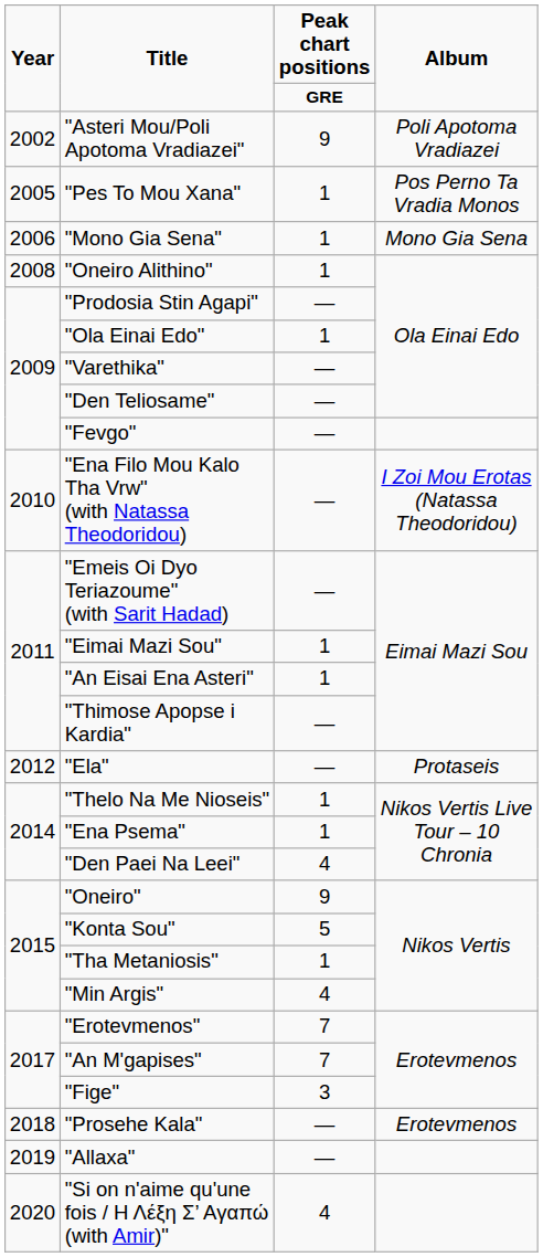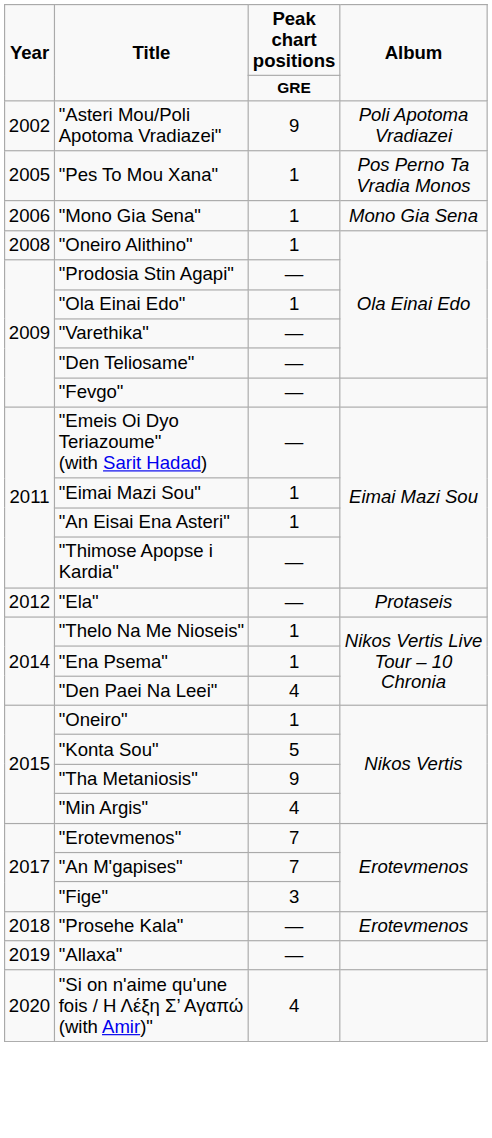 <table class="wikitable" style="text-align:center;">
 <tr>
 <td rowspan="2" width="10"><strong>Year </strong></td>
 <td rowspan="2" width="160"><strong>Title</strong></td>
 <td colspan="1"><strong>Peak chart positions</strong></td>
 <td rowspan="2" width="120"><strong>Album</strong></td>
 </tr>
 <tr style="font-size:smaller">
 <td width="30"><strong>GRE</strong><br></td>
 </tr>
 <tr>
 <td>2002</td>
 <td align="left">"Asteri Mou/Poli Apotoma Vradiazei"</td>
 <td>9</td>
 <td><em>Poli Apotoma Vradiazei</em></td>
 </tr>
 <tr>
 <td>2005</td>
 <td align="left">"Pes To Mou Xana"</td>
 <td>1</td>
 <td><em>Pos Perno Ta Vradia Monos</em></td>
 </tr>
 <tr>
 <td>2006</td>
 <td align="left">"Mono Gia Sena"</td>
 <td>1</td>
 <td><em>Mono Gia Sena</em></td>
 </tr>
 <tr>
 <td>2008</td>
 <td align="left">"Oneiro Alithino"</td>
 <td>1</td>
 <td rowspan="5"><em>Ola Einai Edo</em></td>
 </tr>
 <tr>
 <td rowspan="5">2009</td>
 <td align="left">"Prodosia Stin Agapi"</td>
 <td>—</td>
 </tr>
 <tr>
 <td align="left">"Ola Einai Edo"</td>
 <td>1</td>
 </tr>
 <tr>
 <td align="left">"Varethika"</td>
 <td>—</td>
 </tr>
 <tr>
 <td align="left">"Den Teliosame"</td>
 <td>—</td>
 </tr>
 <tr>
 <td align="left">"Fevgo"</td>
 <td>—</td>
 <td></td>
 </tr>
 <tr>
-<td>2010</td>
-<td align="left">"Ena Filo Mou Kalo Tha Vrw"<br><span>(with <a href='#'>Natassa Theodoridou</a>)</span></td>
-<td>—</td>
-<td><em><a href='#'>I Zoi Mou Erotas</a></em> <br><em>(Natassa Theodoridou)</em></td>
-</tr>
-<tr>
 <td rowspan="4">2011</td>
 <td align="left">"Emeis Oi Dyo Teriazoume"<br><span>(with <a href='#'>Sarit Hadad</a>)</span></td>
 <td>—</td>
 <td rowspan="4"><em>Eimai Mazi Sou</em></td>
 </tr>
 <tr>
 <td align="left">"Eimai Mazi Sou"</td>
 <td>1</td>
 </tr>
 <tr>
 <td align="left">"An Eisai Ena Asteri"</td>
 <td>1</td>
 </tr>
 <tr>
 <td align="left">"Thimose Apopse i Kardia"</td>
 <td>—</td>
 </tr>
 <tr>
 <td>2012</td>
 <td align="left">"Ela"</td>
 <td>—</td>
 <td><em>Protaseis</em></td>
 </tr>
 <tr>
 <td rowspan="3">2014</td>
 <td align="left">"Thelo Na Me Nioseis"</td>
 <td>1</td>
 <td rowspan="3"><em>Nikos Vertis Live Tour – 10 Chronia</em></td>
 </tr>
 <tr>
 <td align="left">"Ena Psema"</td>
 <td>1</td>
 </tr>
 <tr>
 <td align="left">"Den Paei Na Leei"</td>
 <td>4</td>
 </tr>
 <tr>
 <td rowspan="4">2015</td>
 <td align="left">"Oneiro"</td>
-<td>9</td>
+<td>1</td>
 <td rowspan="4"><em>Nikos Vertis</em></td>
 </tr>
 <tr>
 <td align="left">"Konta Sou"</td>
 <td>5</td>
 </tr>
 <tr>
 <td align="left">"Tha Metaniosis"</td>
-<td>1</td>
+<td>9</td>
 </tr>
 <tr>
 <td align="left">"Min Argis"</td>
 <td>4</td>
 </tr>
 <tr>
 <td rowspan="3">2017</td>
 <td align="left">"Erotevmenos"</td>
 <td>7</td>
 <td rowspan="3"><em>Erotevmenos</em></td>
 </tr>
 <tr>
 <td align="left">"An M'gapises"</td>
 <td>7</td>
 </tr>
 <tr>
 <td align="left">"Fige"</td>
 <td>3</td>
 </tr>
 <tr>
 <td>2018</td>
 <td align="left">"Prosehe Kala"</td>
 <td>—</td>
 <td><em>Erotevmenos</em></td>
 </tr>
 <tr>
 <td>2019</td>
 <td align="left">"Allaxa"</td>
 <td>—</td>
 <td></td>
 </tr>
 <tr>
 <td>2020</td>
 <td align="left">"Si on n'aime qu'une fois / Η Λέξη Σ’ Αγαπώ<br>(with <a href='#'>Amir</a>)"</td>
 <td>4</td>
 <td></td>
 </tr>
 </table>
